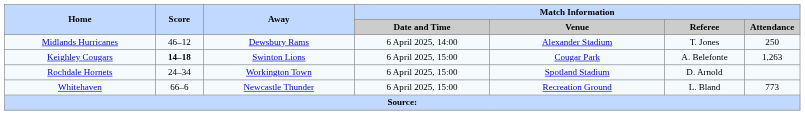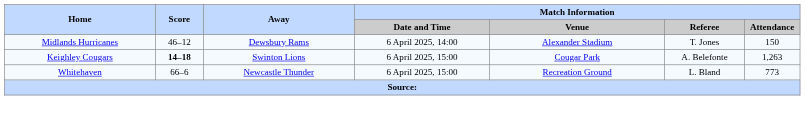 <table border=1 style="border-collapse:collapse; font-size:90%; text-align:center;" cellpadding=3 cellspacing=0 width=100%>
 <tr bgcolor=#C1D8FF>
 <th scope="col" rowspan=2 width=19%>Home</th>
 <th scope="col" rowspan=2 width=6%>Score</th>
 <th scope="col" rowspan=2 width=19%>Away</th>
 <th colspan=4>Match Information</th>
 </tr>
 <tr bgcolor=#CCCCCC>
 <th scope="col" width=17%>Date and Time</th>
 <th scope="col" width=22%>Venue</th>
 <th scope="col" width=10%>Referee</th>
 <th scope="col" width=7%>Attendance</th>
 </tr>
 <tr bgcolor=#F5FAFF>
 <td> <a href='#'>Midlands Hurricanes</a></td>
 <td>46–12</td>
 <td> <a href='#'>Dewsbury Rams</a></td>
 <td>6 April 2025, 14:00</td>
 <td><a href='#'>Alexander Stadium</a></td>
 <td>T. Jones</td>
-<td>250</td>
+<td>150</td>
 </tr>
 <tr bgcolor=#F5FAFF>
 <td> <a href='#'>Keighley Cougars</a></td>
 <td><strong>14–18</strong></td>
 <td> <a href='#'>Swinton Lions</a></td>
 <td>6 April 2025, 15:00</td>
 <td><a href='#'>Cougar Park</a></td>
 <td>A. Belefonte</td>
 <td>1,263</td>
-</tr>
-<tr bgcolor=#F5FAFF>
-<td> <a href='#'>Rochdale Hornets</a></td>
-<td>24–34</td>
-<td> <a href='#'>Workington Town</a></td>
-<td>6 April 2025, 15:00</td>
-<td><a href='#'>Spotland Stadium</a></td>
-<td>D. Arnold</td>
-<td></td>
 </tr>
 <tr bgcolor=#F5FAFF>
 <td> <a href='#'>Whitehaven</a></td>
 <td>66–6</td>
 <td> <a href='#'>Newcastle Thunder</a></td>
 <td>6 April 2025, 15:00</td>
 <td><a href='#'>Recreation Ground</a></td>
 <td>L. Bland</td>
 <td>773</td>
 </tr>
 <tr style="background:#c1d8ff;">
 <th colspan=7>Source:</th>
 </tr>
 </table>
